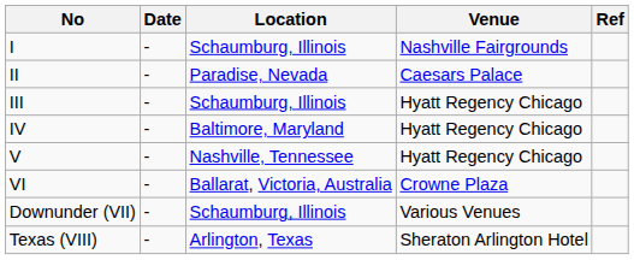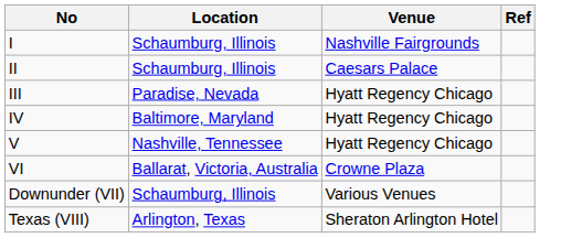 <table class="wikitable sortable" style="font-size: 95%">
 <tr>
 <th>No</th>
-<th>Date</th>
 <th>Location</th>
 <th>Venue</th>
 <th>Ref</th>
 </tr>
 <tr>
 <td>I</td>
-<td> - </td>
 <td><a href='#'>Schaumburg, Illinois</a></td>
 <td><a href='#'>Nashville Fairgrounds</a></td>
 <td></td>
 </tr>
 <tr>
 <td>II</td>
-<td> - </td>
-<td><a href='#'>Paradise, Nevada</a></td>
+<td><a href='#'>Schaumburg, Illinois</a></td>
 <td><a href='#'>Caesars Palace</a></td>
 <td></td>
 </tr>
 <tr>
 <td>III</td>
-<td> - </td>
-<td><a href='#'>Schaumburg, Illinois</a></td>
+<td><a href='#'>Paradise, Nevada</a></td>
 <td>Hyatt Regency Chicago</td>
 <td></td>
 </tr>
 <tr>
 <td>IV</td>
-<td> - </td>
 <td><a href='#'>Baltimore, Maryland</a></td>
 <td>Hyatt Regency Chicago</td>
 <td></td>
 </tr>
 <tr>
 <td>V</td>
-<td> - </td>
 <td><a href='#'>Nashville, Tennessee</a></td>
 <td>Hyatt Regency Chicago</td>
 <td></td>
 </tr>
 <tr>
 <td>VI</td>
-<td> - </td>
 <td><a href='#'>Ballarat</a>, <a href='#'>Victoria, Australia</a></td>
 <td><a href='#'>Crowne Plaza</a></td>
 <td></td>
 </tr>
 <tr>
 <td>Downunder (VII)</td>
-<td> - </td>
 <td><a href='#'>Schaumburg, Illinois</a></td>
 <td>Various Venues</td>
 <td></td>
 </tr>
 <tr>
 <td>Texas (VIII)</td>
-<td> - </td>
 <td><a href='#'>Arlington</a>, <a href='#'>Texas</a></td>
 <td>Sheraton Arlington Hotel</td>
 <td></td>
 </tr>
 </table>
